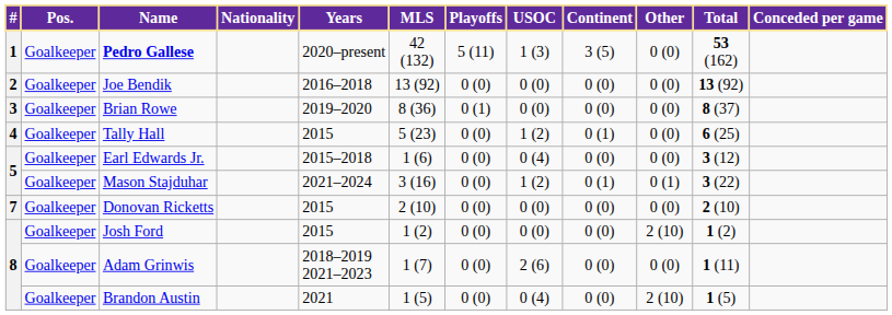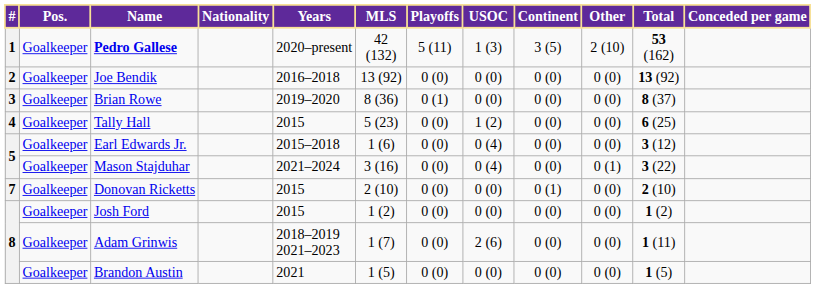 <table class="wikitable sortable" style="text-align:center;">
 <tr>
 <th style="background-color:#5E299A; color:#FFFFFF; border:2px solid #F8E196;" scope="col">#</th>
 <th style="background-color:#5E299A; color:#FFFFFF; border:2px solid #F8E196;" scope="col">Pos.</th>
 <th style="background-color:#5E299A; color:#FFFFFF; border:2px solid #F8E196;" scope="col">Name</th>
 <th style="background-color:#5E299A; color:#FFFFFF; border:2px solid #F8E196;" scope="col">Nationality</th>
 <th style="background-color:#5E299A; color:#FFFFFF; border:2px solid #F8E196;" scope="col">Years</th>
 <th style="background-color:#5E299A; color:#FFFFFF; border:2px solid #F8E196; width:50px;" scope="col">MLS</th>
 <th style="background-color:#5E299A; color:#FFFFFF; border:2px solid #F8E196; width:50px;" scope="col">Playoffs</th>
 <th style="background-color:#5E299A; color:#FFFFFF; border:2px solid #F8E196; width:50px;" scope="col">USOC</th>
 <th style="background-color:#5E299A; color:#FFFFFF; border:2px solid #F8E196; width:50px;" scope="col">Continent</th>
 <th style="background-color:#5E299A; color:#FFFFFF; border:2px solid #F8E196; width:50px;" scope="col">Other</th>
 <th style="background-color:#5E299A; color:#FFFFFF; border:2px solid #F8E196; width:50px;" scope="col">Total</th>
 <th style="background-color:#5E299A; color:#FFFFFF; border:2px solid #F8E196;" scope="col">Conceded per game</th>
 </tr>
 <tr>
 <th>1</th>
 <td style="text-align:left;"><a href='#'>Goalkeeper</a></td>
 <td style="text-align:left;"><strong><a href='#'>Pedro Gallese</a></strong></td>
 <td style="text-align:left;"></td>
 <td style="text-align:left;">2020–present</td>
 <td>42 (132)</td>
 <td>5 (11)</td>
 <td>1 (3)</td>
 <td>3 (5)</td>
-<td>0 (0)</td>
+<td>2 (10)</td>
 <td><strong>53</strong> (162)</td>
 <td></td>
 </tr>
 <tr>
 <th>2</th>
 <td style="text-align:left;"><a href='#'>Goalkeeper</a></td>
 <td style="text-align:left;"><a href='#'>Joe Bendik</a></td>
 <td style="text-align:left;"></td>
 <td style="text-align:left;">2016–2018</td>
 <td>13 (92)</td>
 <td>0 (0)</td>
 <td>0 (0)</td>
 <td>0 (0)</td>
 <td>0 (0)</td>
 <td><strong>13</strong> (92)</td>
 <td></td>
 </tr>
 <tr>
 <th>3</th>
 <td style="text-align:left;"><a href='#'>Goalkeeper</a></td>
 <td style="text-align:left;"><a href='#'>Brian Rowe</a></td>
 <td style="text-align:left;"></td>
 <td style="text-align:left;">2019–2020</td>
 <td>8 (36)</td>
 <td>0 (1)</td>
 <td>0 (0)</td>
 <td>0 (0)</td>
 <td>0 (0)</td>
 <td><strong>8</strong> (37)</td>
 <td></td>
 </tr>
 <tr>
 <th>4</th>
 <td style="text-align:left;"><a href='#'>Goalkeeper</a></td>
 <td style="text-align:left;"><a href='#'>Tally Hall</a></td>
 <td style="text-align:left;"></td>
 <td style="text-align:left;">2015</td>
 <td>5 (23)</td>
 <td>0 (0)</td>
 <td>1 (2)</td>
-<td>0 (1)</td>
+<td>0 (0)</td>
 <td>0 (0)</td>
 <td><strong>6</strong> (25)</td>
 <td></td>
 </tr>
 <tr>
 <th rowspan="2">5</th>
 <td style="text-align:left;"><a href='#'>Goalkeeper</a></td>
 <td style="text-align:left;"><a href='#'>Earl Edwards Jr.</a></td>
 <td style="text-align:left;"></td>
 <td style="text-align:left;">2015–2018</td>
 <td>1 (6)</td>
 <td>0 (0)</td>
 <td>0 (4)</td>
 <td>0 (0)</td>
 <td>0 (0)</td>
 <td><strong>3</strong> (12)</td>
 <td></td>
 </tr>
 <tr>
 <td style="text-align:left;"><a href='#'>Goalkeeper</a></td>
 <td style="text-align:left;"><a href='#'>Mason Stajduhar</a></td>
 <td style="text-align:left;"></td>
 <td style="text-align:left;">2021–2024</td>
 <td>3 (16)</td>
 <td>0 (0)</td>
-<td>1 (2)</td>
-<td>0 (1)</td>
+<td>0 (4)</td>
+<td>0 (0)</td>
 <td>0 (1)</td>
 <td><strong>3</strong> (22)</td>
 <td></td>
 </tr>
 <tr>
 <th rowspan="1">7</th>
 <td style="text-align:left;"><a href='#'>Goalkeeper</a></td>
 <td style="text-align:left;"><a href='#'>Donovan Ricketts</a></td>
 <td style="text-align:left;"></td>
 <td style="text-align:left;">2015</td>
 <td>2 (10)</td>
 <td>0 (0)</td>
 <td>0 (0)</td>
-<td>0 (0)</td>
+<td>0 (1)</td>
 <td>0 (0)</td>
 <td><strong>2</strong> (10)</td>
 <td></td>
 </tr>
 <tr>
 <th rowspan="3">8</th>
 <td style="text-align:left;"><a href='#'>Goalkeeper</a></td>
 <td style="text-align:left;"><a href='#'>Josh Ford</a></td>
 <td style="text-align:left;"></td>
 <td style="text-align:left;">2015</td>
 <td>1 (2)</td>
 <td>0 (0)</td>
 <td>0 (0)</td>
 <td>0 (0)</td>
-<td>2 (10)</td>
+<td>0 (0)</td>
 <td><strong>1</strong> (2)</td>
 <td></td>
 </tr>
 <tr>
 <td style="text-align:left;"><a href='#'>Goalkeeper</a></td>
 <td style="text-align:left;"><a href='#'>Adam Grinwis</a></td>
 <td style="text-align:left;"></td>
 <td style="text-align:left;">2018–2019<br>2021–2023</td>
 <td>1 (7)</td>
 <td>0 (0)</td>
 <td>2 (6)</td>
 <td>0 (0)</td>
 <td>0 (0)</td>
 <td><strong>1</strong> (11)</td>
 <td></td>
 </tr>
 <tr>
 <td style="text-align:left;"><a href='#'>Goalkeeper</a></td>
 <td style="text-align:left;"><a href='#'>Brandon Austin</a></td>
 <td style="text-align:left;"></td>
 <td style="text-align:left;">2021</td>
 <td>1 (5)</td>
 <td>0 (0)</td>
-<td>0 (4)</td>
 <td>0 (0)</td>
-<td>2 (10)</td>
+<td>0 (0)</td>
+<td>0 (0)</td>
 <td><strong>1</strong> (5)</td>
 <td></td>
 </tr>
 </table>
